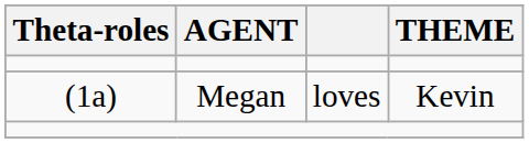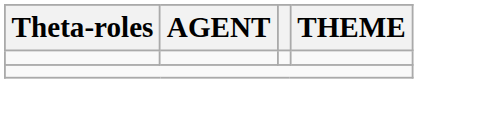 <table class="wikitable" style="text-align: center">
 <tr>
 <th>Theta-roles</th>
 <th>AGENT</th>
 <th></th>
 <th>THEME</th>
 </tr>
 <tr>
 <td></td>
 <td></td>
 <td></td>
 <td></td>
 </tr>
 <tr>
-<td>(1a)</td>
-<td>Megan</td>
-<td>loves</td>
-<td>Kevin</td>
-</tr>
-<tr>
 <td colspan="4"></td>
 </tr>
 </table>
